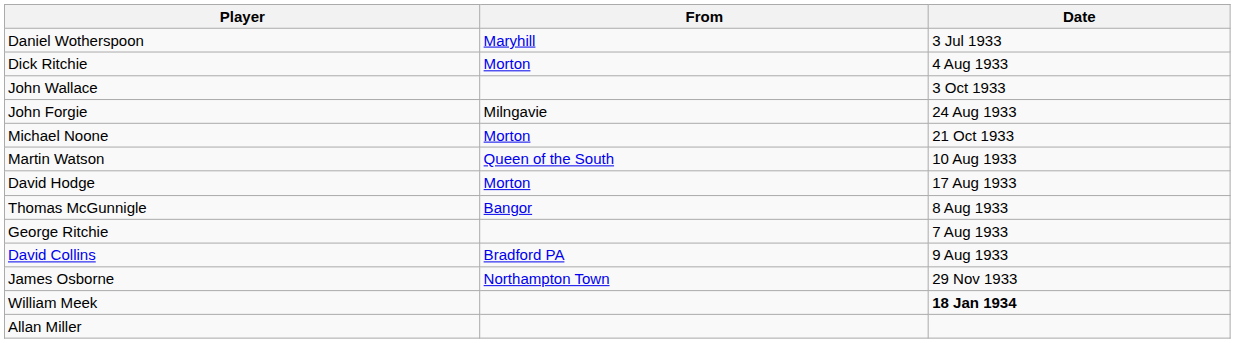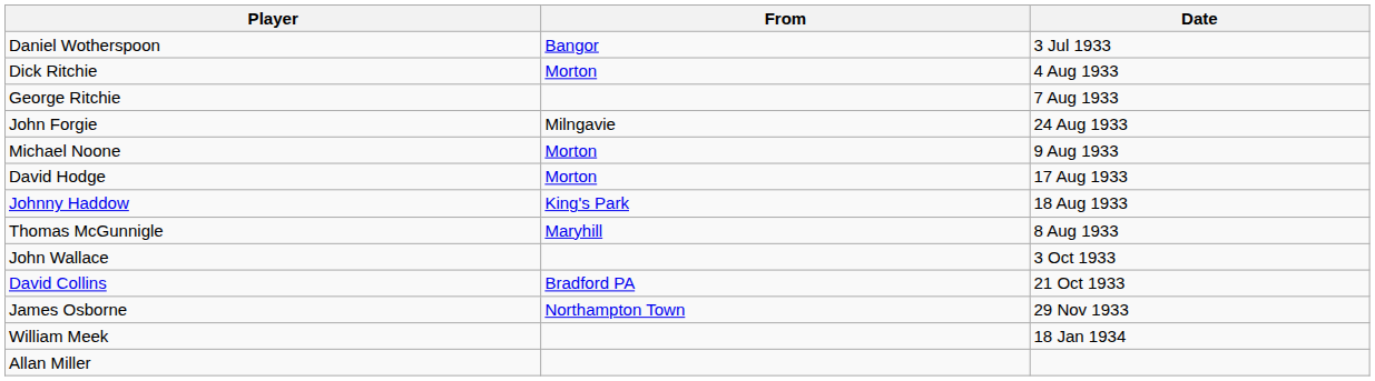 <table class="wikitable" style="text-align:center; font-size:95%;width:98%; text-align:left">
 <tr>
 <th><strong>Player</strong></th>
 <th><strong>From</strong></th>
 <th><strong>Date</strong></th>
 </tr>
 <tr>
 <td> Daniel Wotherspoon</td>
-<td> <a href='#'>Maryhill</a></td>
+<td> <a href='#'>Bangor</a></td>
 <td>3 Jul 1933</td>
 </tr>
 <tr>
 <td> Dick Ritchie</td>
 <td> <a href='#'>Morton</a></td>
 <td>4 Aug 1933</td>
 </tr>
 <tr>
-<td> John Wallace</td>
+<td> George Ritchie</td>
 <td></td>
-<td>3 Oct 1933</td>
+<td>7 Aug 1933</td>
 </tr>
 <tr>
 <td> John Forgie</td>
 <td> Milngavie</td>
 <td>24 Aug 1933</td>
 </tr>
 <tr>
 <td> Michael Noone</td>
 <td> <a href='#'>Morton</a></td>
-<td>21 Oct 1933</td>
-</tr>
-<tr>
-<td> Martin Watson</td>
-<td> <a href='#'>Queen of the South</a></td>
-<td>10 Aug 1933</td>
+<td>9 Aug 1933</td>
 </tr>
 <tr>
 <td> David Hodge</td>
 <td> <a href='#'>Morton</a></td>
 <td>17 Aug 1933</td>
 </tr>
 <tr>
+<td> <a href='#'>Johnny Haddow</a></td>
+<td> <a href='#'>King's Park</a></td>
+<td>18 Aug 1933</td>
+</tr>
+<tr>
 <td> Thomas McGunnigle</td>
-<td> <a href='#'>Bangor</a></td>
+<td> <a href='#'>Maryhill</a></td>
 <td>8 Aug 1933</td>
 </tr>
 <tr>
-<td> George Ritchie</td>
+<td> John Wallace</td>
 <td></td>
-<td>7 Aug 1933</td>
+<td>3 Oct 1933</td>
 </tr>
 <tr>
 <td> <a href='#'>David Collins</a></td>
 <td> <a href='#'>Bradford PA</a></td>
-<td>9 Aug 1933</td>
+<td>21 Oct 1933</td>
 </tr>
 <tr>
 <td> James Osborne</td>
 <td> <a href='#'>Northampton Town</a></td>
 <td>29 Nov 1933</td>
 </tr>
 <tr>
 <td> William Meek</td>
 <td></td>
-<td><strong>18 Jan 1934</strong></td>
+<td>18 Jan 1934</td>
 </tr>
 <tr>
 <td> Allan Miller</td>
 <td></td>
 <td></td>
 </tr>
 </table>
